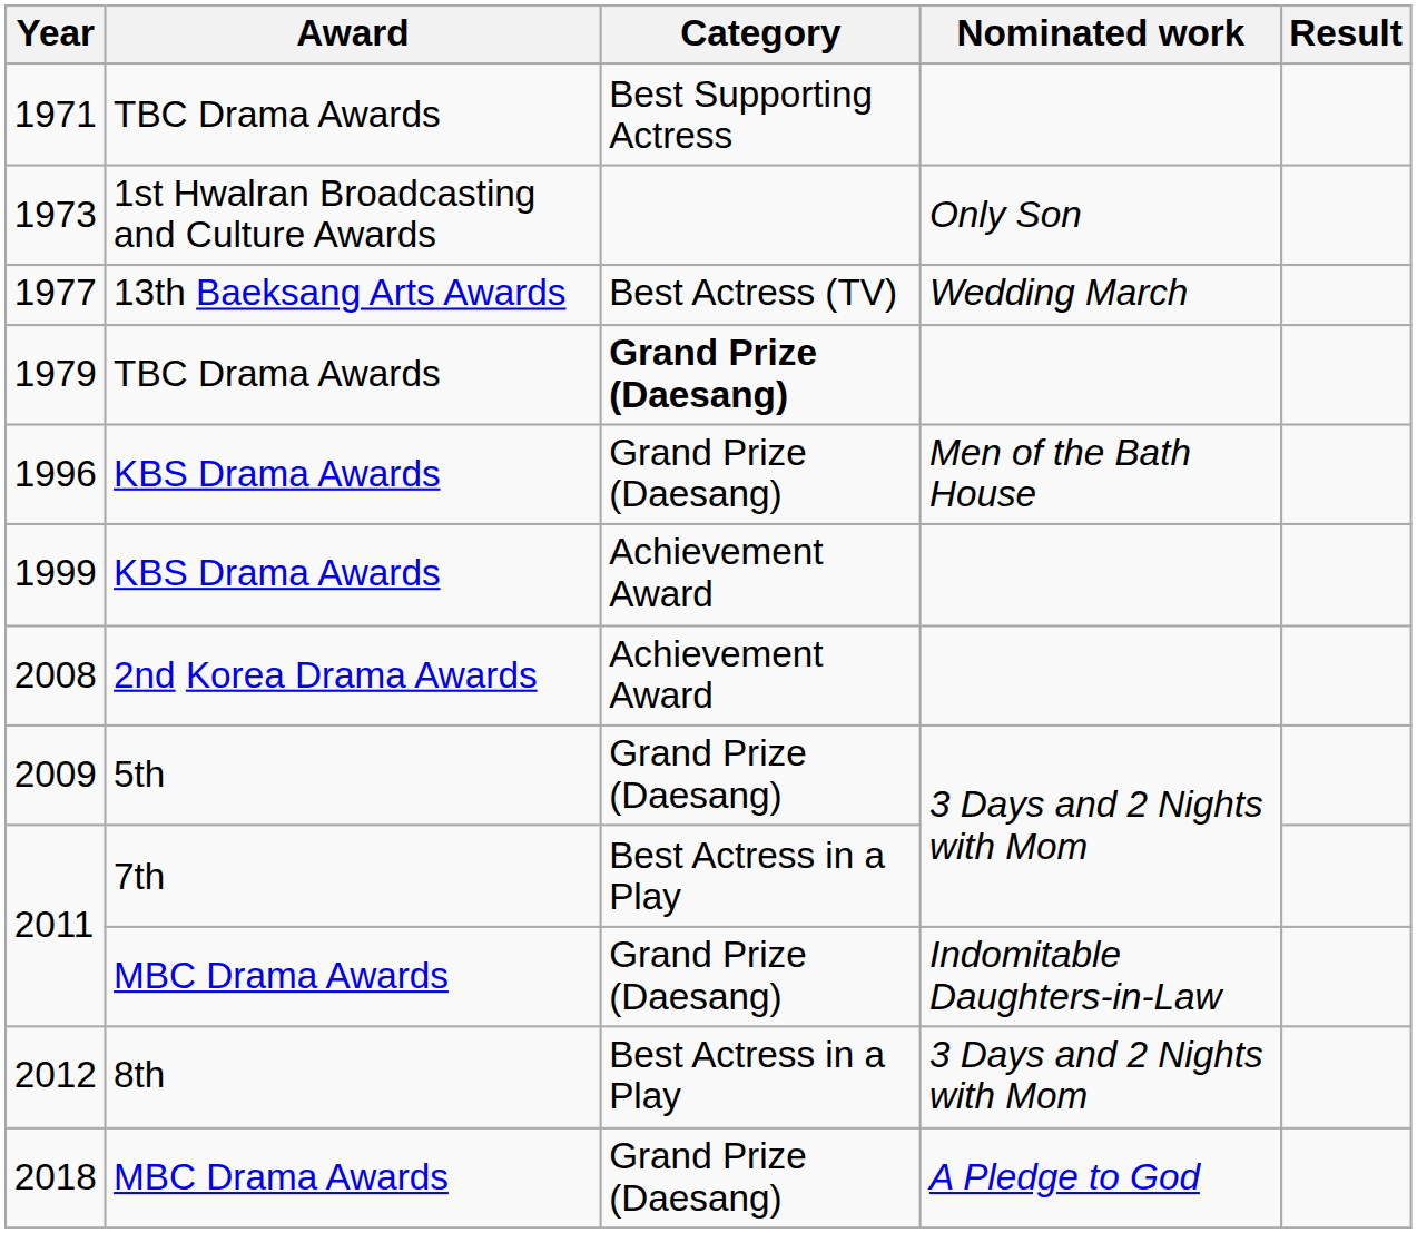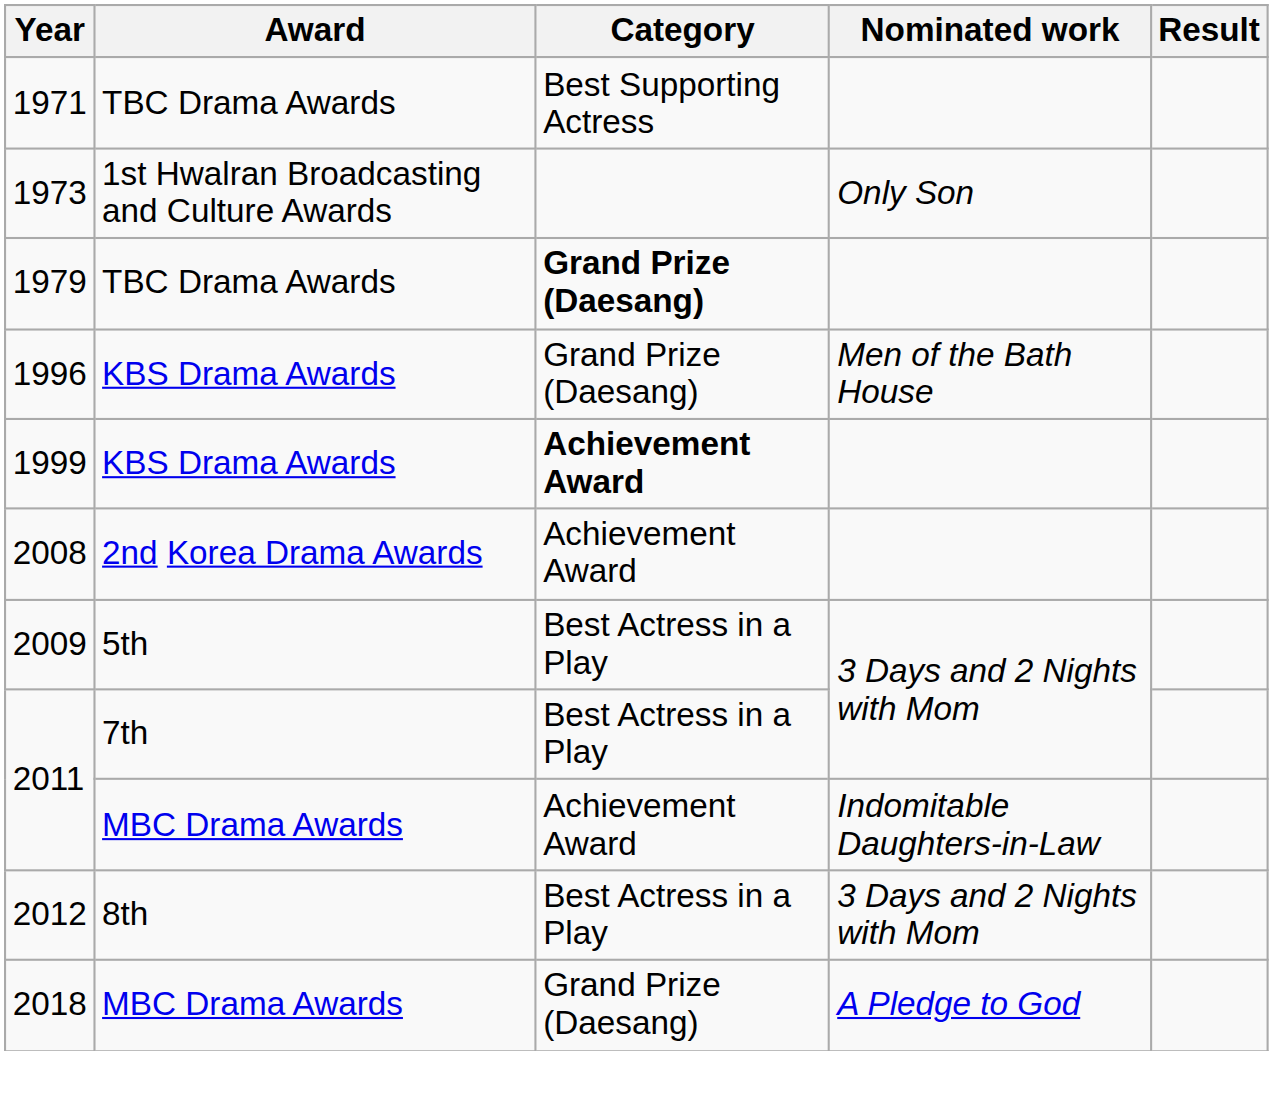 <table class="wikitable">
 <tr>
 <th>Year</th>
 <th>Award</th>
 <th>Category</th>
 <th>Nominated work</th>
 <th>Result</th>
 </tr>
 <tr>
 <td>1971</td>
 <td>TBC Drama Awards</td>
 <td>Best Supporting Actress</td>
 <td></td>
 <td></td>
 </tr>
 <tr>
 <td>1973</td>
 <td>1st Hwalran Broadcasting and Culture Awards</td>
 <td></td>
 <td><em>Only Son</em></td>
 <td></td>
 </tr>
 <tr>
-<td>1977</td>
-<td>13th <a href='#'>Baeksang Arts Awards</a></td>
-<td>Best Actress (TV)</td>
-<td><em>Wedding March</em></td>
-<td></td>
-</tr>
-<tr>
 <td>1979</td>
 <td>TBC Drama Awards</td>
 <td><strong>Grand Prize (Daesang)</strong></td>
 <td></td>
 <td></td>
 </tr>
 <tr>
 <td>1996</td>
 <td><a href='#'>KBS Drama Awards</a></td>
 <td>Grand Prize (Daesang)</td>
 <td><em>Men of the Bath House</em></td>
 <td></td>
 </tr>
 <tr>
 <td>1999</td>
 <td><a href='#'>KBS Drama Awards</a></td>
-<td>Achievement Award</td>
+<td><strong>Achievement Award</strong></td>
 <td></td>
 <td></td>
 </tr>
 <tr>
 <td>2008</td>
 <td><a href='#'>2nd</a> <a href='#'>Korea Drama Awards</a></td>
 <td>Achievement Award</td>
 <td></td>
 <td></td>
 </tr>
 <tr>
 <td>2009</td>
 <td>5th </td>
-<td>Grand Prize (Daesang)</td>
+<td>Best Actress in a Play</td>
 <td rowspan=2><em>3 Days and 2 Nights with Mom</em></td>
 <td></td>
 </tr>
 <tr>
 <td rowspan=2>2011</td>
 <td>7th </td>
 <td>Best Actress in a Play</td>
 <td></td>
 </tr>
 <tr>
 <td><a href='#'>MBC Drama Awards</a></td>
-<td>Grand Prize (Daesang)</td>
+<td>Achievement Award</td>
 <td><em>Indomitable Daughters-in-Law</em></td>
 <td></td>
 </tr>
 <tr>
 <td>2012</td>
 <td>8th </td>
 <td>Best Actress in a Play</td>
 <td><em>3 Days and 2 Nights with Mom</em></td>
 <td></td>
 </tr>
 <tr>
 <td>2018</td>
 <td><a href='#'>MBC Drama Awards</a></td>
 <td>Grand Prize (Daesang)</td>
 <td><em><a href='#'>A Pledge to God</a></em></td>
 <td></td>
 </tr>
 </table>
